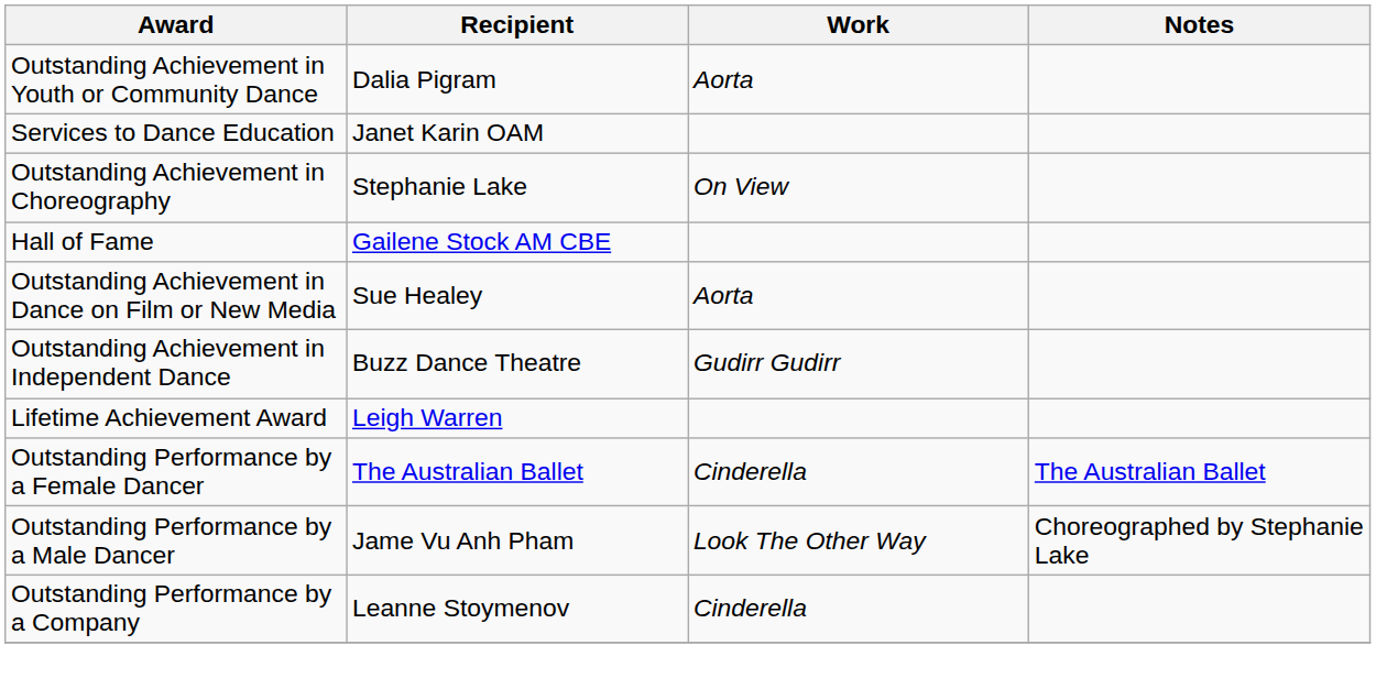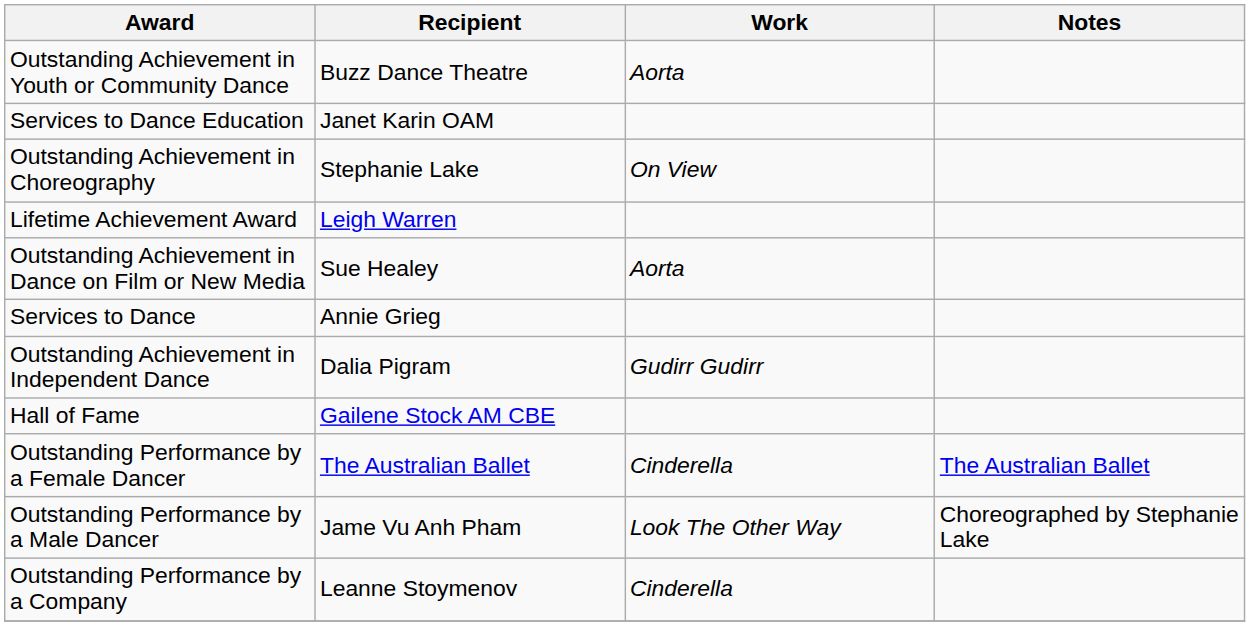 <table class="wikitable">
 <tr>
 <th width="25%">Award</th>
 <th width="25%">Recipient</th>
 <th width="25%">Work</th>
 <th width="25%">Notes</th>
 </tr>
 <tr>
 <td>Outstanding Achievement in Youth or Community Dance</td>
-<td>Dalia Pigram</td>
+<td>Buzz Dance Theatre</td>
 <td><em>Aorta</em></td>
 <td></td>
 </tr>
 <tr>
 <td>Services to Dance Education</td>
 <td>Janet Karin OAM</td>
 <td></td>
 <td></td>
 </tr>
 <tr>
 <td>Outstanding Achievement in Choreography</td>
 <td>Stephanie Lake</td>
 <td><em>On View</em></td>
 <td></td>
 </tr>
 <tr>
-<td>Hall of Fame</td>
-<td><a href='#'>Gailene Stock AM CBE</a></td>
+<td>Lifetime Achievement Award</td>
+<td><a href='#'>Leigh Warren</a></td>
 <td></td>
 <td></td>
 </tr>
 <tr>
 <td>Outstanding Achievement in Dance on Film or New Media</td>
 <td>Sue Healey</td>
 <td><em>Aorta</em></td>
 <td></td>
 </tr>
 <tr>
+<td>Services to Dance</td>
+<td>Annie Grieg</td>
+<td></td>
+<td></td>
+</tr>
+<tr>
 <td>Outstanding Achievement in Independent Dance</td>
-<td>Buzz Dance Theatre</td>
+<td>Dalia Pigram</td>
 <td><em>Gudirr Gudirr</em></td>
 <td></td>
 </tr>
 <tr>
-<td>Lifetime Achievement Award</td>
-<td><a href='#'>Leigh Warren</a></td>
+<td>Hall of Fame</td>
+<td><a href='#'>Gailene Stock AM CBE</a></td>
 <td></td>
 <td></td>
 </tr>
 <tr>
 <td>Outstanding Performance by a Female Dancer</td>
 <td><a href='#'>The Australian Ballet</a></td>
 <td><em>Cinderella</em></td>
 <td><a href='#'>The Australian Ballet</a></td>
 </tr>
 <tr>
 <td>Outstanding Performance by a Male Dancer</td>
 <td>Jame Vu Anh Pham</td>
 <td><em>Look The Other Way</em></td>
 <td>Choreographed by Stephanie Lake</td>
 </tr>
 <tr>
 <td>Outstanding Performance by a Company</td>
 <td>Leanne Stoymenov</td>
 <td><em>Cinderella</em></td>
 <td></td>
 </tr>
 <tr>
 </tr>
 </table>
